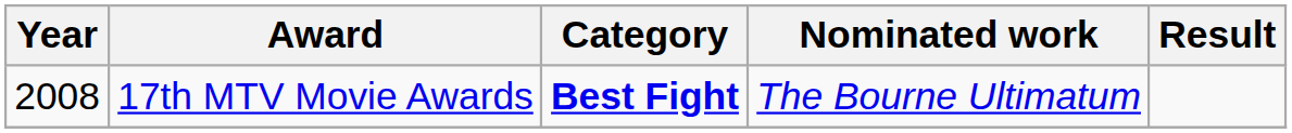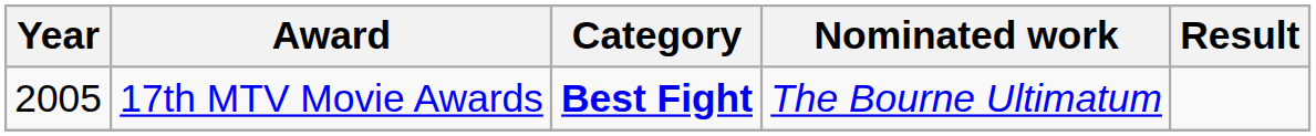 <table class="wikitable sortable plainrowheaders" style="text-align:center;">
 <tr>
 <th>Year</th>
 <th>Award</th>
 <th>Category</th>
 <th>Nominated work</th>
 <th>Result</th>
 </tr>
 <tr>
-<td>2008</td>
+<td>2005</td>
 <td><a href='#'>17th MTV Movie Awards</a></td>
 <td><strong><a href='#'>Best Fight</a> </strong></td>
 <td><em><a href='#'>The Bourne Ultimatum</a></em></td>
 <td></td>
 </tr>
 <tr>
 </tr>
 </table>
